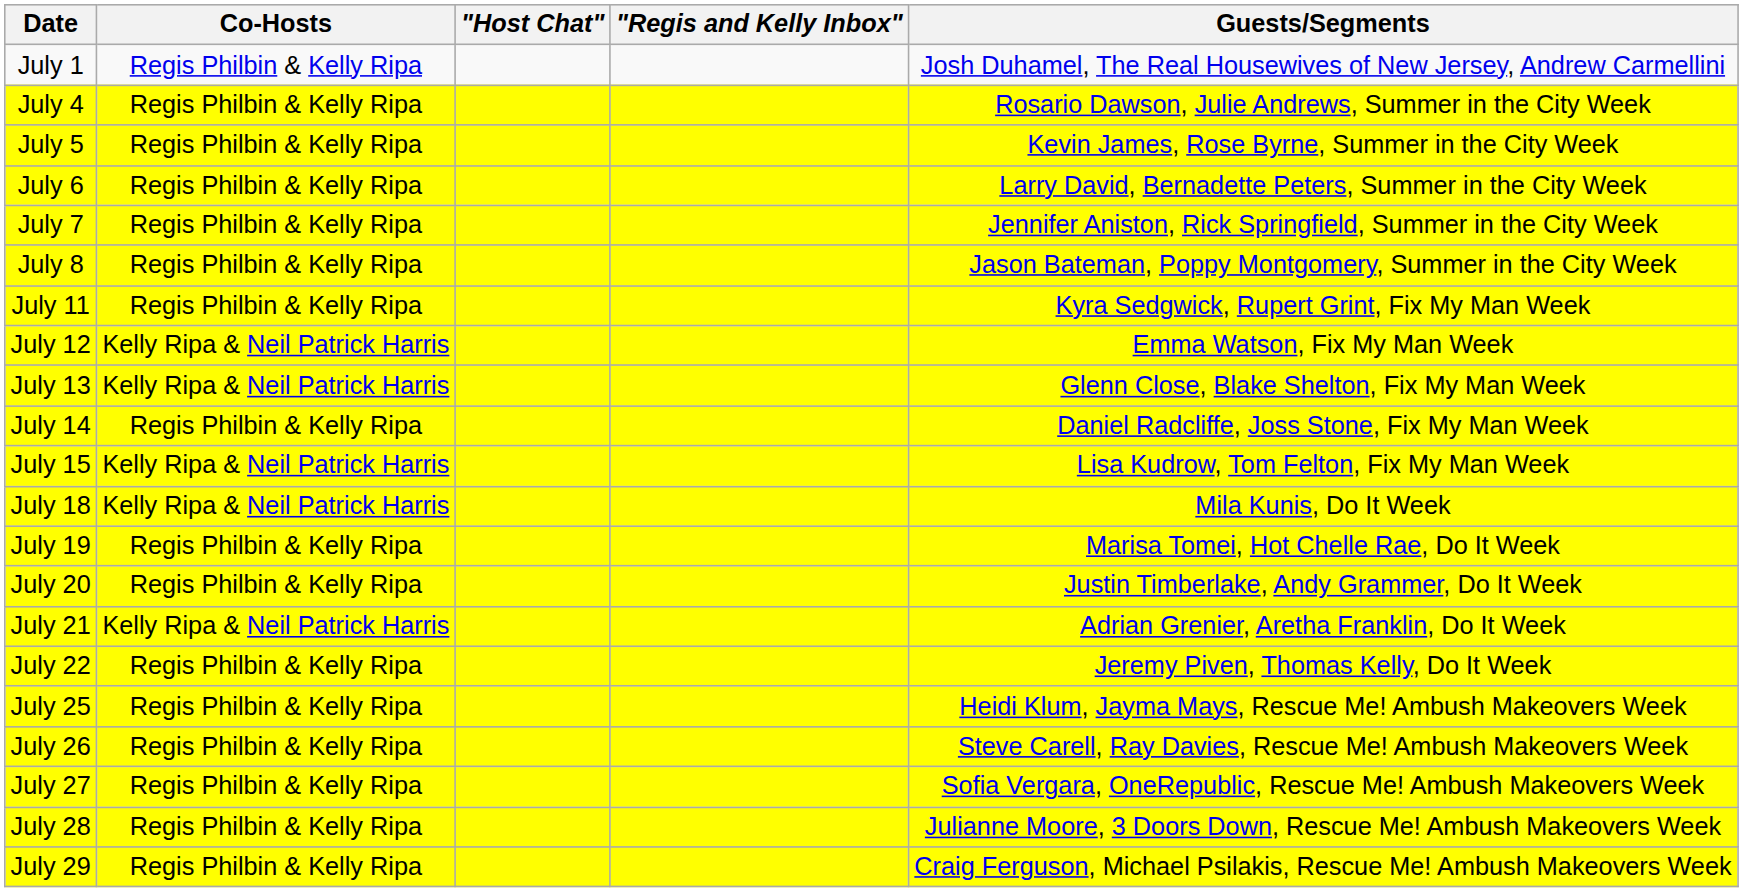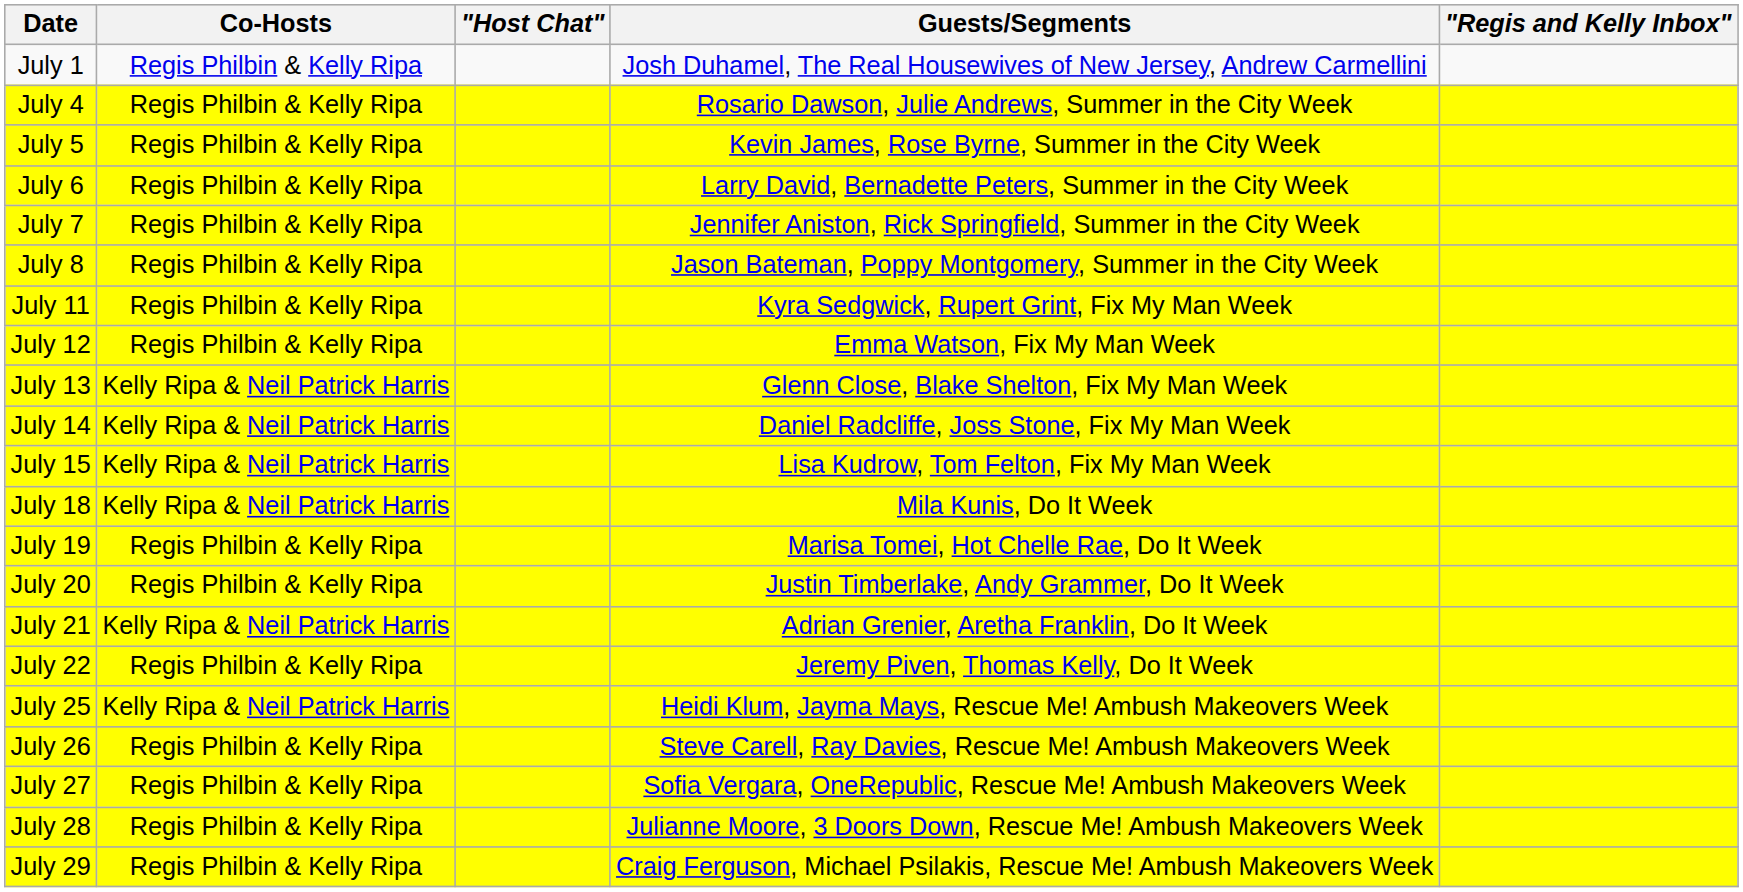 <table class="wikitable sortable" style="text-align:center;">
 <tr>
 <th>Date</th>
 <th>Co-Hosts</th>
 <th><em>"Host Chat"</em></th>
+<th>Guests/Segments</th>
 <th><em>"Regis and Kelly Inbox"</em></th>
-<th>Guests/Segments</th>
 </tr>
 <tr>
 <td>July 1</td>
 <td><a href='#'>Regis Philbin</a> & <a href='#'>Kelly Ripa</a></td>
 <td></td>
+<td><a href='#'>Josh Duhamel</a>, <a href='#'>The Real Housewives of New Jersey</a>, <a href='#'>Andrew Carmellini</a></td>
 <td></td>
-<td><a href='#'>Josh Duhamel</a>, <a href='#'>The Real Housewives of New Jersey</a>, <a href='#'>Andrew Carmellini</a></td>
 </tr>
 <tr style="background:yellow;">
 <td>July 4</td>
 <td>Regis Philbin & Kelly Ripa</td>
 <td></td>
+<td><a href='#'>Rosario Dawson</a>, <a href='#'>Julie Andrews</a>, Summer in the City Week</td>
 <td></td>
-<td><a href='#'>Rosario Dawson</a>, <a href='#'>Julie Andrews</a>, Summer in the City Week</td>
 </tr>
 <tr style="background:yellow;">
 <td>July 5</td>
 <td>Regis Philbin & Kelly Ripa</td>
 <td></td>
+<td><a href='#'>Kevin James</a>, <a href='#'>Rose Byrne</a>, Summer in the City Week</td>
 <td></td>
-<td><a href='#'>Kevin James</a>, <a href='#'>Rose Byrne</a>, Summer in the City Week</td>
 </tr>
 <tr style="background:yellow;">
 <td>July 6</td>
 <td>Regis Philbin & Kelly Ripa</td>
 <td></td>
+<td><a href='#'>Larry David</a>, <a href='#'>Bernadette Peters</a>, Summer in the City Week</td>
 <td></td>
-<td><a href='#'>Larry David</a>, <a href='#'>Bernadette Peters</a>, Summer in the City Week</td>
 </tr>
 <tr style="background:yellow;">
 <td>July 7</td>
 <td>Regis Philbin & Kelly Ripa</td>
 <td></td>
+<td><a href='#'>Jennifer Aniston</a>, <a href='#'>Rick Springfield</a>, Summer in the City Week</td>
 <td></td>
-<td><a href='#'>Jennifer Aniston</a>, <a href='#'>Rick Springfield</a>, Summer in the City Week</td>
 </tr>
 <tr style="background:yellow;">
 <td>July 8</td>
 <td>Regis Philbin & Kelly Ripa</td>
 <td></td>
+<td><a href='#'>Jason Bateman</a>, <a href='#'>Poppy Montgomery</a>, Summer in the City Week</td>
 <td></td>
-<td><a href='#'>Jason Bateman</a>, <a href='#'>Poppy Montgomery</a>, Summer in the City Week</td>
 </tr>
 <tr style="background:yellow;">
 <td>July 11</td>
 <td>Regis Philbin & Kelly Ripa</td>
 <td></td>
+<td><a href='#'>Kyra Sedgwick</a>, <a href='#'>Rupert Grint</a>, Fix My Man Week</td>
 <td></td>
-<td><a href='#'>Kyra Sedgwick</a>, <a href='#'>Rupert Grint</a>, Fix My Man Week</td>
 </tr>
 <tr style="background:yellow;">
 <td>July 12</td>
-<td>Kelly Ripa & <a href='#'>Neil Patrick Harris</a></td>
-<td></td>
+<td>Regis Philbin & Kelly Ripa</td>
 <td></td>
 <td><a href='#'>Emma Watson</a>, Fix My Man Week</td>
+<td></td>
 </tr>
 <tr style="background:yellow;">
 <td>July 13</td>
 <td>Kelly Ripa & <a href='#'>Neil Patrick Harris</a></td>
 <td></td>
+<td><a href='#'>Glenn Close</a>, <a href='#'>Blake Shelton</a>, Fix My Man Week</td>
 <td></td>
-<td><a href='#'>Glenn Close</a>, <a href='#'>Blake Shelton</a>, Fix My Man Week</td>
 </tr>
 <tr style="background:yellow;">
 <td>July 14</td>
-<td>Regis Philbin & Kelly Ripa</td>
-<td></td>
+<td>Kelly Ripa & <a href='#'>Neil Patrick Harris</a></td>
 <td></td>
 <td><a href='#'>Daniel Radcliffe</a>, <a href='#'>Joss Stone</a>, Fix My Man Week</td>
+<td></td>
 </tr>
 <tr style="background:yellow;">
 <td>July 15</td>
 <td>Kelly Ripa & <a href='#'>Neil Patrick Harris</a></td>
 <td></td>
+<td><a href='#'>Lisa Kudrow</a>, <a href='#'>Tom Felton</a>, Fix My Man Week</td>
 <td></td>
-<td><a href='#'>Lisa Kudrow</a>, <a href='#'>Tom Felton</a>, Fix My Man Week</td>
 </tr>
 <tr style="background:yellow;">
 <td>July 18</td>
 <td>Kelly Ripa & <a href='#'>Neil Patrick Harris</a></td>
 <td></td>
+<td><a href='#'>Mila Kunis</a>, Do It Week</td>
 <td></td>
-<td><a href='#'>Mila Kunis</a>, Do It Week</td>
 </tr>
 <tr style="background:yellow;">
 <td>July 19</td>
 <td>Regis Philbin & Kelly Ripa</td>
 <td></td>
+<td><a href='#'>Marisa Tomei</a>, <a href='#'>Hot Chelle Rae</a>, Do It Week</td>
 <td></td>
-<td><a href='#'>Marisa Tomei</a>, <a href='#'>Hot Chelle Rae</a>, Do It Week</td>
 </tr>
 <tr style="background:yellow;">
 <td>July 20</td>
 <td>Regis Philbin & Kelly Ripa</td>
 <td></td>
+<td><a href='#'>Justin Timberlake</a>, <a href='#'>Andy Grammer</a>, Do It Week</td>
 <td></td>
-<td><a href='#'>Justin Timberlake</a>, <a href='#'>Andy Grammer</a>, Do It Week</td>
 </tr>
 <tr style="background:yellow;">
 <td>July 21</td>
 <td>Kelly Ripa & <a href='#'>Neil Patrick Harris</a></td>
 <td></td>
+<td><a href='#'>Adrian Grenier</a>, <a href='#'>Aretha Franklin</a>, Do It Week</td>
 <td></td>
-<td><a href='#'>Adrian Grenier</a>, <a href='#'>Aretha Franklin</a>, Do It Week</td>
 </tr>
 <tr style="background:yellow;">
 <td>July 22</td>
 <td>Regis Philbin & Kelly Ripa</td>
 <td></td>
+<td><a href='#'>Jeremy Piven</a>, <a href='#'>Thomas Kelly</a>, Do It Week</td>
 <td></td>
-<td><a href='#'>Jeremy Piven</a>, <a href='#'>Thomas Kelly</a>, Do It Week</td>
 </tr>
 <tr style="background:yellow;">
 <td>July 25</td>
-<td>Regis Philbin & Kelly Ripa</td>
-<td></td>
+<td>Kelly Ripa & <a href='#'>Neil Patrick Harris</a></td>
 <td></td>
 <td><a href='#'>Heidi Klum</a>, <a href='#'>Jayma Mays</a>, Rescue Me! Ambush Makeovers Week</td>
+<td></td>
 </tr>
 <tr style="background:yellow;">
 <td>July 26</td>
 <td>Regis Philbin & Kelly Ripa</td>
 <td></td>
+<td><a href='#'>Steve Carell</a>, <a href='#'>Ray Davies</a>, Rescue Me! Ambush Makeovers Week</td>
 <td></td>
-<td><a href='#'>Steve Carell</a>, <a href='#'>Ray Davies</a>, Rescue Me! Ambush Makeovers Week</td>
 </tr>
 <tr style="background:yellow;">
 <td>July 27</td>
 <td>Regis Philbin & Kelly Ripa</td>
 <td></td>
+<td><a href='#'>Sofia Vergara</a>, <a href='#'>OneRepublic</a>, Rescue Me! Ambush Makeovers Week</td>
 <td></td>
-<td><a href='#'>Sofia Vergara</a>, <a href='#'>OneRepublic</a>, Rescue Me! Ambush Makeovers Week</td>
 </tr>
 <tr style="background:yellow;">
 <td>July 28</td>
 <td>Regis Philbin & Kelly Ripa</td>
 <td></td>
+<td><a href='#'>Julianne Moore</a>, <a href='#'>3 Doors Down</a>, Rescue Me! Ambush Makeovers Week</td>
 <td></td>
-<td><a href='#'>Julianne Moore</a>, <a href='#'>3 Doors Down</a>, Rescue Me! Ambush Makeovers Week</td>
 </tr>
 <tr style="background:yellow;">
 <td>July 29</td>
 <td>Regis Philbin & Kelly Ripa</td>
 <td></td>
+<td><a href='#'>Craig Ferguson</a>, Michael Psilakis, Rescue Me! Ambush Makeovers Week</td>
 <td></td>
-<td><a href='#'>Craig Ferguson</a>, Michael Psilakis, Rescue Me! Ambush Makeovers Week</td>
 </tr>
 </table>
